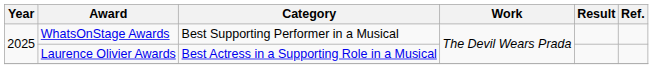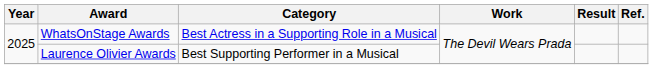 <table class="wikitable plainrowheaders">
 <tr>
 <th>Year</th>
 <th>Award</th>
 <th>Category</th>
 <th>Work</th>
 <th>Result</th>
 <th>Ref.</th>
 </tr>
 <tr>
 <td rowspan="2">2025</td>
 <td><a href='#'>WhatsOnStage Awards</a></td>
-<td>Best Supporting Performer in a Musical</td>
+<td><a href='#'>Best Actress in a Supporting Role in a Musical</a></td>
 <td rowspan="2"><em>The Devil Wears Prada</em></td>
 <td></td>
 <td></td>
 </tr>
 <tr>
 <td><a href='#'>Laurence Olivier Awards</a></td>
-<td><a href='#'>Best Actress in a Supporting Role in a Musical</a></td>
+<td>Best Supporting Performer in a Musical</td>
 <td></td>
 <td></td>
 </tr>
 <tr>
 </tr>
 </table>
